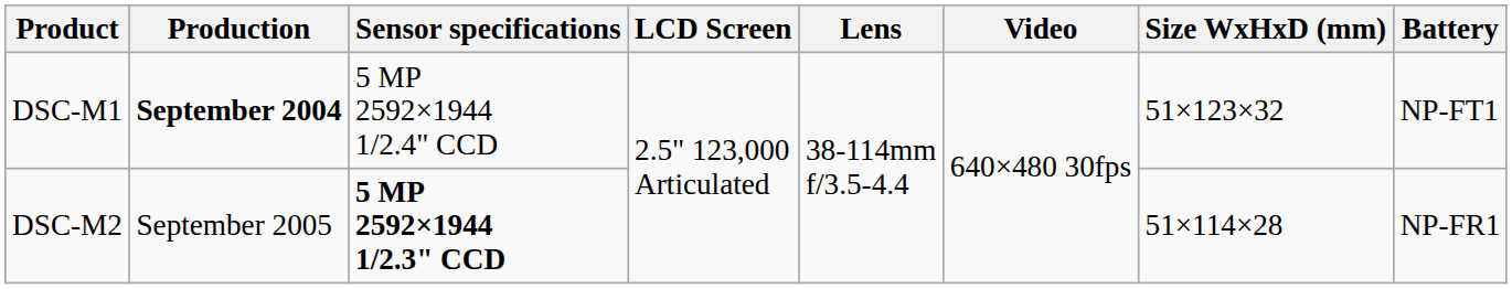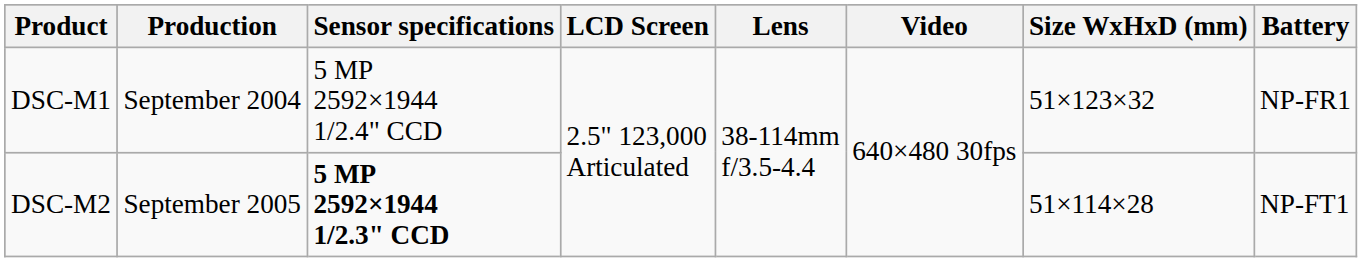 <table class="wikitable">
 <tr>
 <th>Product</th>
 <th>Production</th>
 <th>Sensor specifications</th>
 <th>LCD Screen</th>
 <th>Lens</th>
 <th>Video</th>
 <th>Size WxHxD (mm)</th>
 <th>Battery</th>
 </tr>
 <tr>
 <td>DSC-M1</td>
-<td><strong>September 2004</strong></td>
+<td>September 2004</td>
 <td>5 MP<br>2592×1944<br>1/2.4" CCD</td>
 <td rowspan="2">2.5" 123,000<br>Articulated</td>
 <td rowspan="2">38-114mm<br>f/3.5-4.4</td>
 <td rowspan="2">640×480 30fps</td>
 <td>51×123×32</td>
-<td>NP-FT1</td>
+<td>NP-FR1</td>
 </tr>
 <tr>
 <td>DSC-M2</td>
 <td>September 2005</td>
 <td><strong>5 MP<br>2592×1944<br>1/2.3" CCD</strong></td>
 <td>51×114×28</td>
-<td>NP-FR1</td>
+<td>NP-FT1</td>
 </tr>
 </table>
